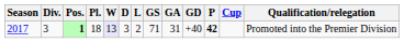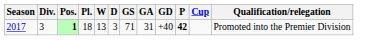 <table class="wikitable">
 <tr style="background:#efefef;">
 <th>Season</th>
 <th>Div.</th>
 <th>Pos.</th>
 <th>Pl.</th>
 <th>W</th>
 <th>D</th>
-<th>L</th>
 <th>GS</th>
 <th>GA</th>
 <th>GD</th>
 <th>P</th>
 <th><a href='#'>Cup</a></th>
 <th>Qualification/relegation</th>
 </tr>
 <tr>
 <td><a href='#'>2017</a></td>
 <td>3</td>
 <td align=right bgcolor=B9FFB9><strong>1</strong></td>
 <td align=right>18</td>
-<td align=right style="background: lavender;">13</td>
+<td align=right>13</td>
 <td align=right>3</td>
-<td align=right>2</td>
 <td align=right>71</td>
 <td align=right>31</td>
 <td align=right>+40</td>
 <td align=right><strong>42</strong></td>
 <td></td>
 <td>Promoted into the Premier Division</td>
 </tr>
 </table>
